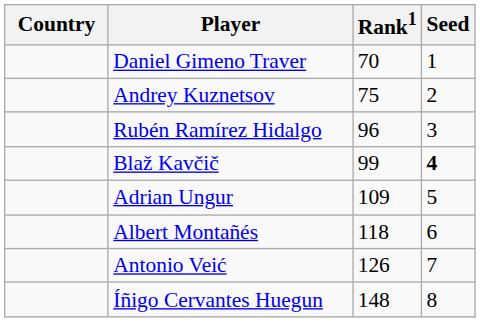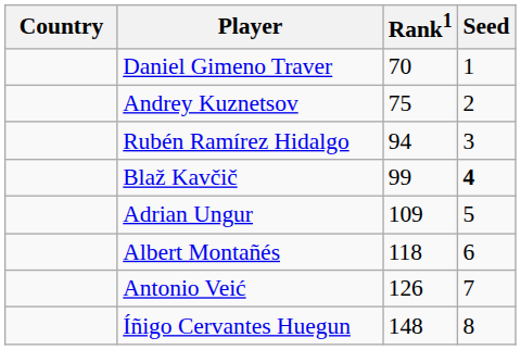 <table class="sortable wikitable">
 <tr>
 <th width="70">Country</th>
 <th width="175">Player</th>
 <th>Rank<sup>1</sup></th>
 <th>Seed</th>
 </tr>
 <tr>
 <td></td>
 <td><a href='#'>Daniel Gimeno Traver</a></td>
 <td>70</td>
 <td>1</td>
 </tr>
 <tr>
 <td></td>
 <td><a href='#'>Andrey Kuznetsov</a></td>
 <td>75</td>
 <td>2</td>
 </tr>
 <tr>
 <td></td>
 <td><a href='#'>Rubén Ramírez Hidalgo</a></td>
-<td>96</td>
+<td>94</td>
 <td>3</td>
 </tr>
 <tr>
 <td></td>
 <td><a href='#'>Blaž Kavčič</a></td>
 <td>99</td>
 <td><strong>4</strong></td>
 </tr>
 <tr>
 <td></td>
 <td><a href='#'>Adrian Ungur</a></td>
 <td>109</td>
 <td>5</td>
 </tr>
 <tr>
 <td></td>
 <td><a href='#'>Albert Montañés</a></td>
 <td>118</td>
 <td>6</td>
 </tr>
 <tr>
 <td></td>
 <td><a href='#'>Antonio Veić</a></td>
 <td>126</td>
 <td>7</td>
 </tr>
 <tr>
 <td></td>
 <td><a href='#'>Íñigo Cervantes Huegun</a></td>
 <td>148</td>
 <td>8</td>
 </tr>
 </table>
